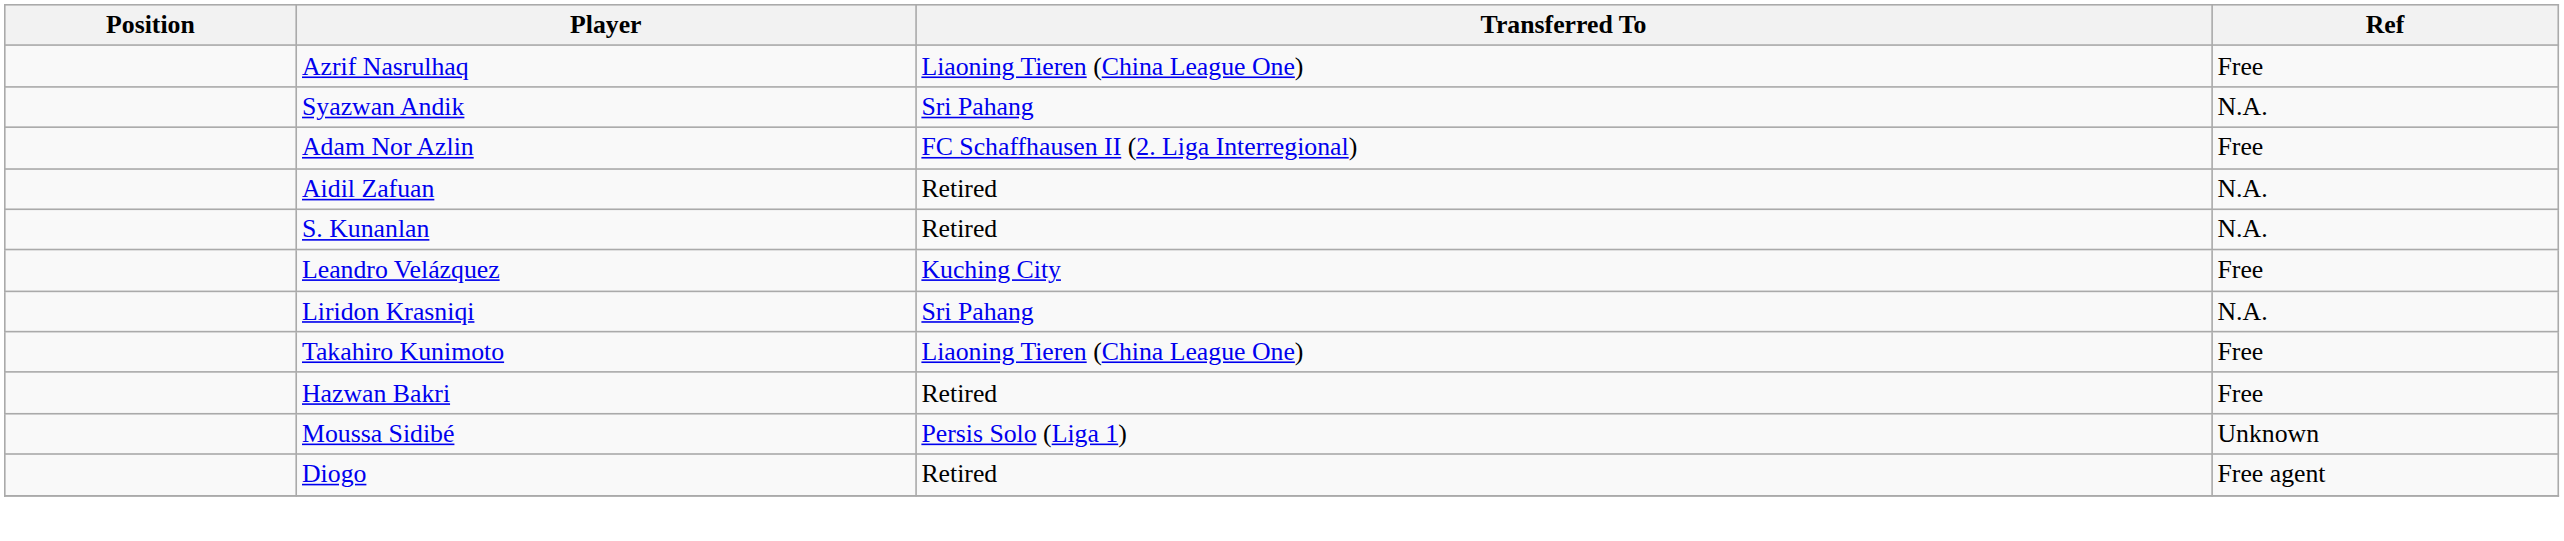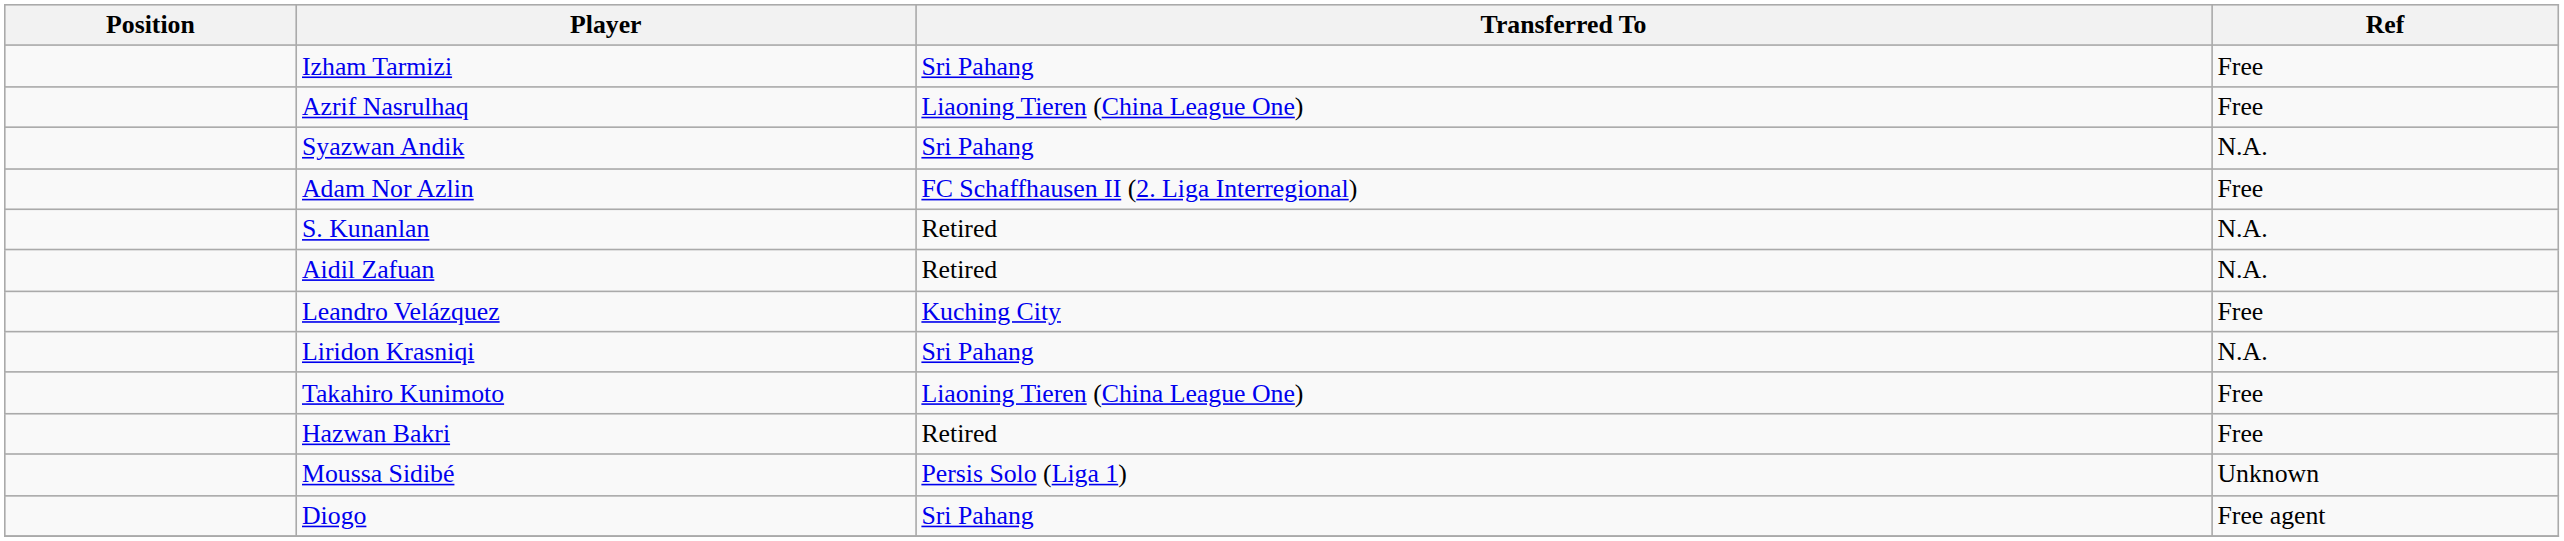 <table class="wikitable sortable" style="width:80%; font-size:100%; text-align:left;">
 <tr>
 <th>Position</th>
 <th>Player</th>
 <th>Transferred To</th>
 <th>Ref</th>
+</tr>
+<tr>
+<td></td>
+<td> <a href='#'>Izham Tarmizi</a></td>
+<td> <a href='#'>Sri Pahang</a></td>
+<td>Free </td>
 </tr>
 <tr>
 <td></td>
 <td> <a href='#'>Azrif Nasrulhaq</a></td>
 <td> <a href='#'>Liaoning Tieren</a> (<a href='#'>China League One</a>)</td>
 <td>Free </td>
 </tr>
 <tr>
 <td></td>
 <td> <a href='#'>Syazwan Andik</a></td>
 <td> <a href='#'>Sri Pahang</a></td>
 <td>N.A.</td>
 </tr>
 <tr>
 <td></td>
 <td> <a href='#'>Adam Nor Azlin</a></td>
 <td> <a href='#'>FC Schaffhausen II</a> (<a href='#'>2. Liga Interregional</a>)</td>
 <td>Free </td>
 </tr>
 <tr>
 <td></td>
-<td> <a href='#'>Aidil Zafuan</a></td>
+<td> <a href='#'>S. Kunanlan</a></td>
 <td>Retired</td>
 <td>N.A.</td>
 </tr>
 <tr>
 <td></td>
-<td> <a href='#'>S. Kunanlan</a></td>
+<td> <a href='#'>Aidil Zafuan</a></td>
 <td>Retired</td>
 <td>N.A.</td>
 </tr>
 <tr>
 <td></td>
 <td> <a href='#'>Leandro Velázquez</a></td>
 <td> <a href='#'>Kuching City</a></td>
 <td>Free </td>
 </tr>
 <tr>
 <td></td>
 <td> <a href='#'>Liridon Krasniqi</a></td>
 <td> <a href='#'>Sri Pahang</a></td>
 <td>N.A.</td>
 </tr>
 <tr>
 <td></td>
 <td> <a href='#'>Takahiro Kunimoto</a></td>
 <td> <a href='#'>Liaoning Tieren</a> (<a href='#'>China League One</a>)</td>
 <td>Free </td>
 </tr>
 <tr>
 <td></td>
 <td> <a href='#'>Hazwan Bakri</a></td>
 <td>Retired</td>
 <td>Free</td>
 </tr>
 <tr>
 <td></td>
 <td> <a href='#'>Moussa Sidibé</a></td>
 <td> <a href='#'>Persis Solo</a> (<a href='#'>Liga 1</a>)</td>
 <td>Unknown  </td>
 </tr>
 <tr>
 <td></td>
 <td> <a href='#'>Diogo</a></td>
-<td>Retired</td>
+<td> <a href='#'>Sri Pahang</a></td>
 <td>Free agent</td>
 </tr>
 <tr>
 </tr>
 </table>
